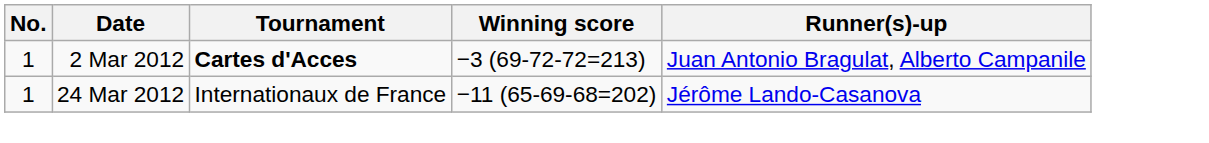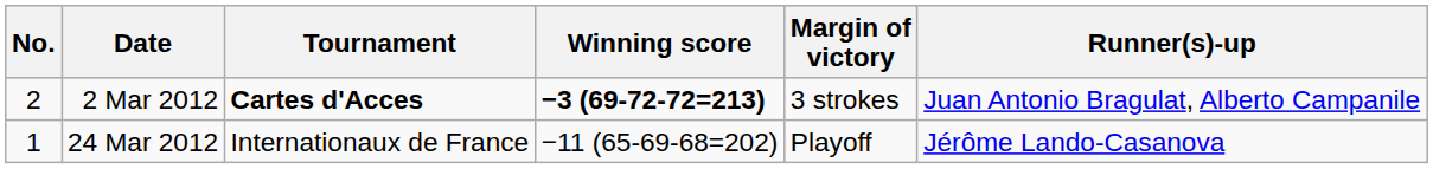 <table class="wikitable" style="font-size:95%;">
 <tr>
 <th>No.</th>
 <th>Date</th>
 <th>Tournament</th>
 <th>Winning score</th>
+<th>Margin of<br>victory</th>
 <th>Runner(s)-up</th>
 </tr>
 <tr>
-<td align=center>1</td>
+<td align=center>2</td>
 <td align=right>2 Mar 2012</td>
 <td><strong>Cartes d'Acces</strong></td>
-<td>−3 (69-72-72=213)</td>
+<td><strong>−3 (69-72-72=213)</strong></td>
+<td>3 strokes</td>
 <td> <a href='#'>Juan Antonio Bragulat</a>,  <a href='#'>Alberto Campanile</a></td>
 </tr>
 <tr>
 <td align=center>1</td>
 <td align=right>24 Mar 2012</td>
 <td>Internationaux de France</td>
 <td>−11 (65-69-68=202)</td>
+<td>Playoff</td>
 <td> <a href='#'>Jérôme Lando-Casanova</a></td>
 </tr>
 </table>
